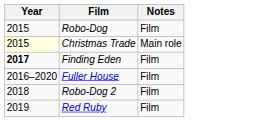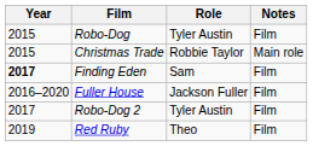 <table class="wikitable sortable">
 <tr>
 <th>Year</th>
 <th>Film</th>
+<th>Role</th>
 <th>Notes</th>
 </tr>
 <tr>
 <td>2015</td>
 <td><em>Robo-Dog</em></td>
+<td>Tyler Austin</td>
 <td>Film</td>
 </tr>
 <tr>
-<td style="background: lightyellow;">2015</td>
+<td>2015</td>
 <td><em>Christmas Trade</em></td>
+<td>Robbie Taylor</td>
 <td>Main role</td>
 </tr>
 <tr>
 <td><strong>2017</strong></td>
 <td><em>Finding Eden</em></td>
+<td>Sam</td>
 <td>Film</td>
 </tr>
 <tr>
 <td>2016–2020</td>
 <td><em><a href='#'>Fuller House</a></em></td>
+<td>Jackson Fuller</td>
 <td>Film</td>
 </tr>
 <tr>
-<td>2018</td>
+<td>2017</td>
 <td><em>Robo-Dog 2</em></td>
+<td>Tyler Austin</td>
 <td>Film</td>
 </tr>
 <tr>
 <td>2019</td>
 <td><em><a href='#'>Red Ruby</a></em></td>
+<td>Theo</td>
 <td>Film</td>
 </tr>
 </table>
